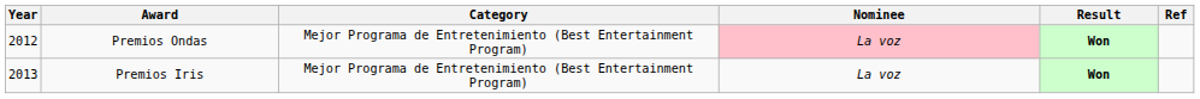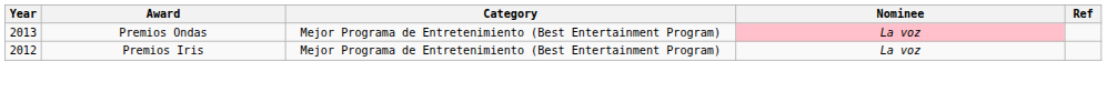 <table class="wikitable" style="text-align:center; " width="80%">
 <tr>
 <th style="width:03%">Year</th>
 <th style="width:20%">Award</th>
 <th style="width:37%">Category</th>
 <th style="width:27%">Nominee</th>
-<th style="width:10%">Result</th>
 <th style="width:03%">Ref</th>
 </tr>
 <tr>
-<td>2012</td>
+<td>2013</td>
 <td>Premios Ondas</td>
 <td>Mejor Programa de Entretenimiento (Best Entertainment Program)</td>
 <td style="background: pink;"><em>La voz</em></td>
-<td style="background:#cfc"><strong>Won</strong></td>
 <td style="text-align:center"></td>
 </tr>
 <tr>
-<td>2013</td>
+<td>2012</td>
 <td>Premios Iris</td>
 <td>Mejor Programa de Entretenimiento (Best Entertainment Program)</td>
 <td><em>La voz</em></td>
-<td style="background:#cfc"><strong>Won</strong></td>
 <td style="text-align:center"></td>
 </tr>
 </table>
